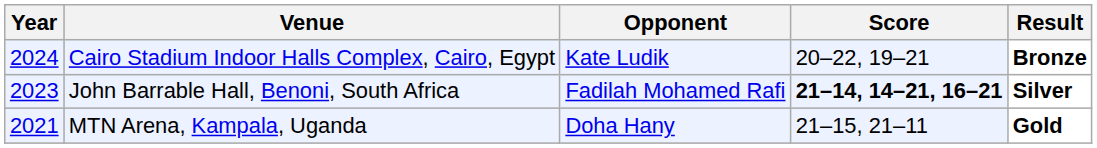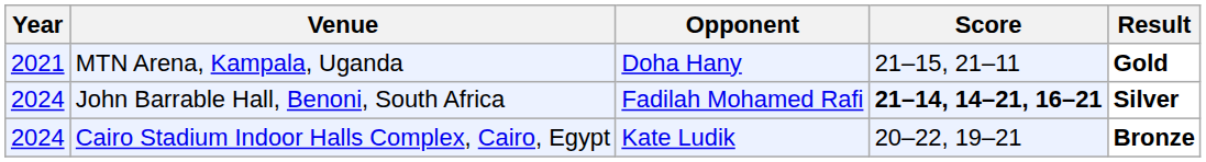 <table class="sortable wikitable" style="font-size: 90%;">
 <tr>
 <th>Year</th>
 <th>Venue</th>
 <th>Opponent</th>
 <th>Score</th>
 <th>Result</th>
 </tr>
 <tr style="background:#ECF2FF">
+<td align="center"><a href='#'>2021</a></td>
+<td align="left">MTN Arena, <a href='#'>Kampala</a>, Uganda</td>
+<td align="left"> <a href='#'>Doha Hany</a></td>
+<td align="left">21–15, 21–11</td>
+<td style="text-align:left; background:white"> <strong>Gold</strong></td>
+</tr>
+<tr style="background:#ECF2FF">
+<td align="center"><a href='#'>2024</a></td>
+<td align="left">John Barrable Hall, <a href='#'>Benoni</a>, South Africa</td>
+<td align="left"> <a href='#'>Fadilah Mohamed Rafi</a></td>
+<td align="left"><strong>21–14, 14–21, 16–21</strong></td>
+<td style="text-align:left; background:white"> <strong>Silver</strong></td>
+</tr>
+<tr style="background:#ECF2FF">
 <td align="center"><a href='#'>2024</a></td>
 <td align="left"><a href='#'>Cairo Stadium Indoor Halls Complex</a>, <a href='#'>Cairo</a>, Egypt</td>
 <td align="left"> <a href='#'>Kate Ludik</a></td>
 <td align="left">20–22, 19–21</td>
 <td style="text-align:left; background:white"> <strong>Bronze</strong></td>
 </tr>
-<tr style="background:#ECF2FF">
-<td align="center"><a href='#'>2023</a></td>
-<td align="left">John Barrable Hall, <a href='#'>Benoni</a>, South Africa</td>
-<td align="left"> <a href='#'>Fadilah Mohamed Rafi</a></td>
-<td align="left"><strong>21–14, 14–21, 16–21</strong></td>
-<td style="text-align:left; background:white"> <strong>Silver</strong></td>
-</tr>
-<tr style="background:#ECF2FF">
-<td align="center"><a href='#'>2021</a></td>
-<td align="left">MTN Arena, <a href='#'>Kampala</a>, Uganda</td>
-<td align="left"> <a href='#'>Doha Hany</a></td>
-<td align="left">21–15, 21–11</td>
-<td style="text-align:left; background:white"> <strong>Gold</strong></td>
-</tr>
 </table>
